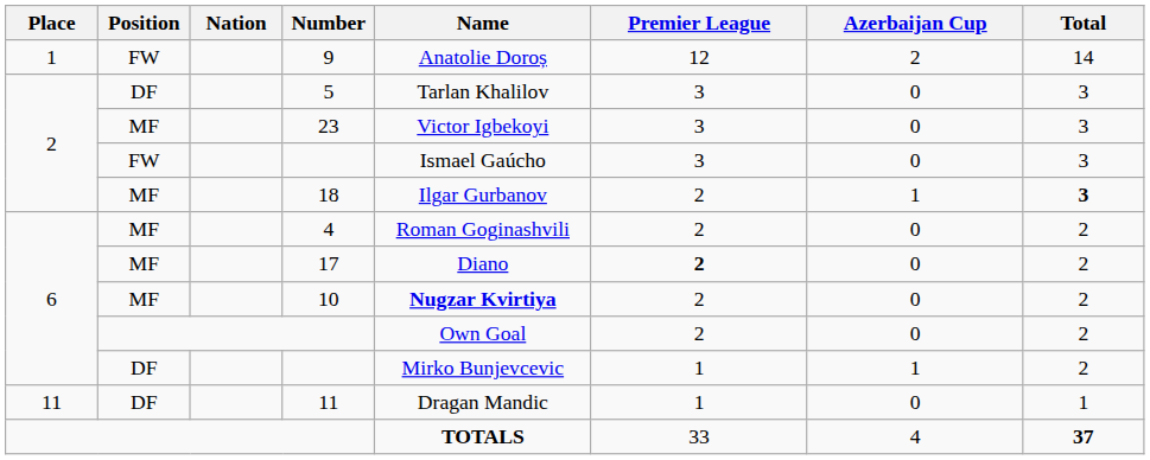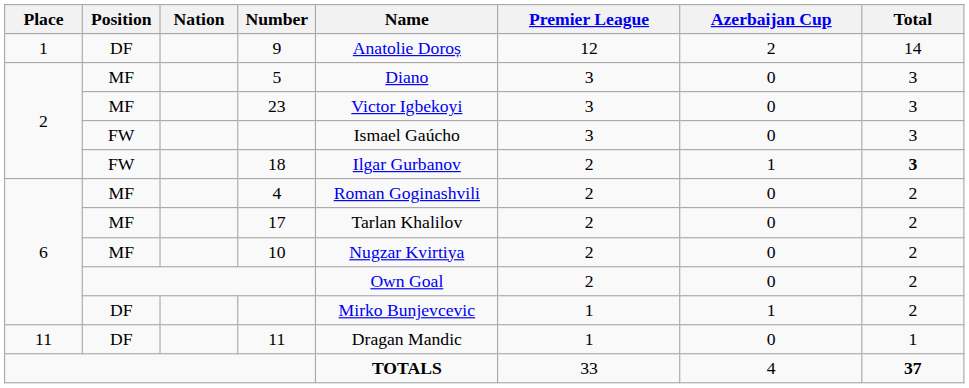 <table class="wikitable" style="font-size: 95%; text-align: center;">
 <tr>
 <th width=60>Place</th>
 <th width=60>Position</th>
 <th width=60>Nation</th>
 <th width=60>Number</th>
 <th width=150>Name</th>
 <th width=150><a href='#'>Premier League</a></th>
 <th width=150><a href='#'>Azerbaijan Cup</a></th>
 <th width=80>Total</th>
 </tr>
 <tr>
 <td>1</td>
-<td>FW</td>
+<td>DF</td>
 <td></td>
 <td>9</td>
 <td><a href='#'>Anatolie Doroș</a></td>
 <td>12</td>
 <td>2</td>
 <td>14</td>
 </tr>
 <tr>
 <td rowspan="4">2</td>
-<td>DF</td>
+<td>MF</td>
 <td></td>
 <td>5</td>
-<td>Tarlan Khalilov</td>
+<td><a href='#'>Diano</a></td>
 <td>3</td>
 <td>0</td>
 <td>3</td>
 </tr>
 <tr>
 <td>MF</td>
 <td></td>
 <td>23</td>
 <td><a href='#'>Victor Igbekoyi</a></td>
 <td>3</td>
 <td>0</td>
 <td>3</td>
 </tr>
 <tr>
 <td>FW</td>
 <td></td>
 <td></td>
 <td>Ismael Gaúcho</td>
 <td>3</td>
 <td>0</td>
 <td>3</td>
 </tr>
 <tr>
-<td>MF</td>
+<td>FW</td>
 <td></td>
 <td>18</td>
 <td><a href='#'>Ilgar Gurbanov</a></td>
 <td>2</td>
 <td>1</td>
 <td><strong>3</strong></td>
 </tr>
 <tr>
 <td rowspan="5">6</td>
 <td>MF</td>
 <td></td>
 <td>4</td>
 <td><a href='#'>Roman Goginashvili</a></td>
 <td>2</td>
 <td>0</td>
 <td>2</td>
 </tr>
 <tr>
 <td>MF</td>
 <td></td>
 <td>17</td>
-<td><a href='#'>Diano</a></td>
-<td><strong>2</strong></td>
+<td>Tarlan Khalilov</td>
+<td>2</td>
 <td>0</td>
 <td>2</td>
 </tr>
 <tr>
 <td>MF</td>
 <td></td>
 <td>10</td>
-<td><strong><a href='#'>Nugzar Kvirtiya</a></strong></td>
+<td><a href='#'>Nugzar Kvirtiya</a></td>
 <td>2</td>
 <td>0</td>
 <td>2</td>
 </tr>
 <tr>
 <td colspan="3"></td>
 <td><a href='#'>Own Goal</a></td>
 <td>2</td>
 <td>0</td>
 <td>2</td>
 </tr>
 <tr>
 <td>DF</td>
 <td></td>
 <td></td>
 <td><a href='#'>Mirko Bunjevcevic</a></td>
 <td>1</td>
 <td>1</td>
 <td>2</td>
 </tr>
 <tr>
 <td>11</td>
 <td>DF</td>
 <td></td>
 <td>11</td>
 <td>Dragan Mandic</td>
 <td>1</td>
 <td>0</td>
 <td>1</td>
 </tr>
 <tr>
 <td colspan="4"></td>
 <td><strong>TOTALS</strong></td>
 <td>33</td>
 <td>4</td>
 <td><strong>37</strong></td>
 </tr>
 </table>
